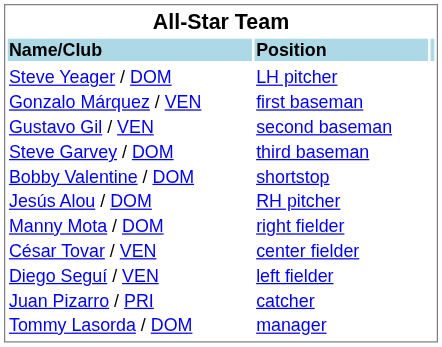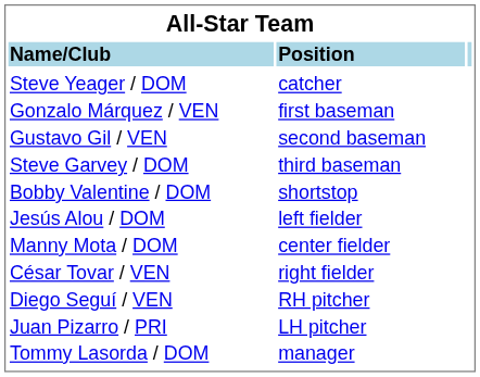 <table cellpadding="1" width="350px" style="font-size: 90%; border: 1px solid gray;">
 <tr align="center" style="font-size: larger;">
 <td colspan=6><strong>All-Star Team</strong></td>
 </tr>
 <tr style="background:lightblue;">
 <td><strong>Name/Club</strong></td>
 <td><strong>Position</strong></td>
 <td></td>
 </tr>
 <tr align="center" style="vertical-align: middle;" style="background:lightblue;">
 </tr>
 <tr>
 <td><a href='#'>Steve Yeager</a> / <a href='#'>DOM</a></td>
-<td><a href='#'>LH pitcher</a></td>
+<td><a href='#'>catcher</a></td>
 </tr>
 <tr>
 <td><a href='#'>Gonzalo Márquez</a> / <a href='#'>VEN</a></td>
 <td><a href='#'>first baseman</a></td>
 </tr>
 <tr>
 <td><a href='#'>Gustavo Gil</a> / <a href='#'>VEN</a></td>
 <td><a href='#'>second baseman</a></td>
 </tr>
 <tr>
 <td><a href='#'>Steve Garvey</a> / <a href='#'>DOM</a></td>
 <td><a href='#'>third baseman</a></td>
 </tr>
 <tr>
 <td><a href='#'>Bobby Valentine</a> / <a href='#'>DOM</a></td>
 <td><a href='#'>shortstop</a></td>
 </tr>
 <tr>
 <td><a href='#'>Jesús Alou</a> / <a href='#'>DOM</a></td>
+<td><a href='#'>left fielder</a></td>
+</tr>
+<tr>
+<td><a href='#'>Manny Mota</a> / <a href='#'>DOM</a></td>
+<td><a href='#'>center fielder</a></td>
+</tr>
+<tr>
+<td><a href='#'>César Tovar</a> / <a href='#'>VEN</a></td>
+<td><a href='#'>right fielder</a></td>
+</tr>
+<tr>
+<td><a href='#'>Diego Seguí</a> / <a href='#'>VEN</a></td>
 <td><a href='#'>RH pitcher</a></td>
 </tr>
 <tr>
-<td><a href='#'>Manny Mota</a> / <a href='#'>DOM</a></td>
-<td><a href='#'>right fielder</a></td>
-</tr>
-<tr>
-<td><a href='#'>César Tovar</a> / <a href='#'>VEN</a></td>
-<td><a href='#'>center fielder</a></td>
-</tr>
-<tr>
-<td><a href='#'>Diego Seguí</a> / <a href='#'>VEN</a></td>
-<td><a href='#'>left fielder</a></td>
-</tr>
-<tr>
 <td><a href='#'>Juan Pizarro</a> / <a href='#'>PRI</a></td>
-<td><a href='#'>catcher</a></td>
+<td><a href='#'>LH pitcher</a></td>
 </tr>
 <tr>
 <td><a href='#'>Tommy Lasorda</a> / <a href='#'>DOM</a></td>
 <td><a href='#'>manager</a></td>
 </tr>
 <tr>
 </tr>
 </table>
